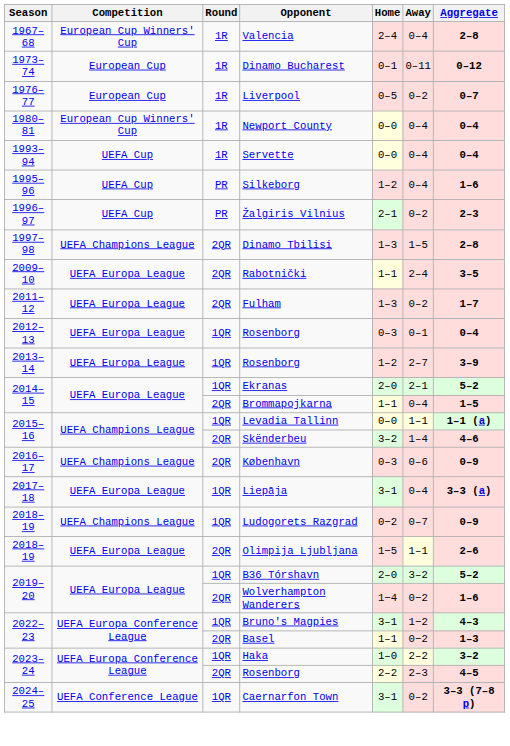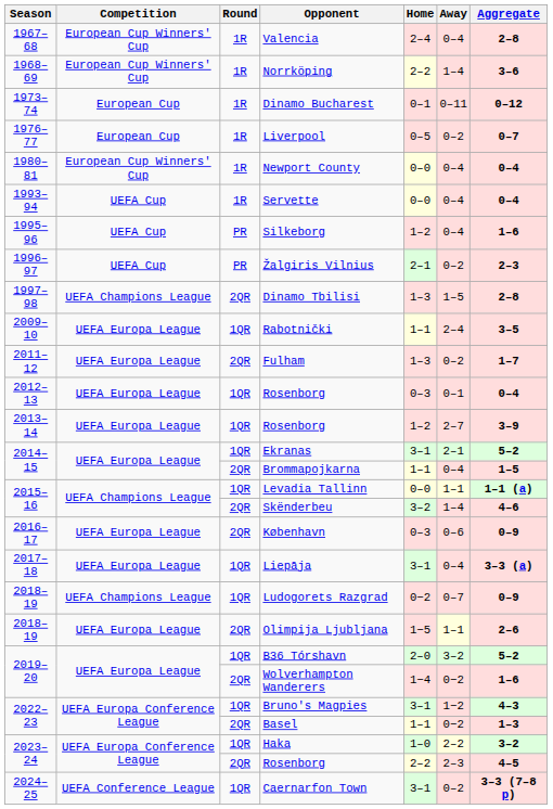 <table class="wikitable" style="font-size:100%; text-align: center;">
 <tr>
 <th>Season</th>
 <th>Competition</th>
 <th>Round</th>
 <th>Opponent</th>
 <th>Home</th>
 <th>Away</th>
 <th><a href='#'>Aggregate</a></th>
 </tr>
 <tr>
 <td><a href='#'>1967–68</a></td>
 <td><a href='#'>European Cup Winners' Cup</a></td>
 <td><a href='#'>1R</a></td>
 <td align="left"> <a href='#'>Valencia</a></td>
 <td bgcolor="#ffdddd" style="text-align:center;">2–4</td>
 <td bgcolor="#ffdddd" style="text-align:center;">0–4</td>
 <td bgcolor="#ffdddd" style="text-align:center;"><strong>2–8</strong></td>
+</tr>
+<tr>
+<td><a href='#'>1968–69</a></td>
+<td><a href='#'>European Cup Winners' Cup</a></td>
+<td><a href='#'>1R</a></td>
+<td align="left"> <a href='#'>Norrköping</a></td>
+<td bgcolor="#ffffdd" style="text-align:center;">2–2</td>
+<td bgcolor="#ffdddd" style="text-align:center;">1–4</td>
+<td bgcolor="#ffdddd" style="text-align:center;"><strong>3–6</strong></td>
 </tr>
 <tr>
 <td><a href='#'>1973–74</a></td>
 <td><a href='#'>European Cup</a></td>
 <td><a href='#'>1R</a></td>
 <td align="left"> <a href='#'>Dinamo Bucharest</a></td>
 <td bgcolor="#ffdddd" style="text-align:center;">0–1</td>
 <td bgcolor="#ffdddd" style="text-align:center;">0–11</td>
 <td bgcolor="#ffdddd" style="text-align:center;"><strong>0–12</strong></td>
 </tr>
 <tr>
 <td><a href='#'>1976–77</a></td>
 <td><a href='#'>European Cup</a></td>
 <td><a href='#'>1R</a></td>
 <td align="left"> <a href='#'>Liverpool</a></td>
 <td bgcolor="#ffdddd" style="text-align:center;">0–5</td>
 <td bgcolor="#ffdddd" style="text-align:center;">0–2</td>
 <td bgcolor="#ffdddd" style="text-align:center;"><strong>0–7</strong></td>
 </tr>
 <tr>
 <td><a href='#'>1980–81</a></td>
 <td><a href='#'>European Cup Winners' Cup</a></td>
 <td><a href='#'>1R</a></td>
 <td align="left"> <a href='#'>Newport County</a></td>
 <td bgcolor="#ffffdd" style="text-align:center;">0–0</td>
 <td bgcolor="#ffdddd" style="text-align:center;">0–4</td>
 <td bgcolor="#ffdddd" style="text-align:center;"><strong>0–4</strong></td>
 </tr>
 <tr>
 <td><a href='#'>1993–94</a></td>
 <td><a href='#'>UEFA Cup</a></td>
 <td><a href='#'>1R</a></td>
 <td align="left"> <a href='#'>Servette</a></td>
 <td bgcolor="#ffffdd" style="text-align:center;">0–0</td>
 <td bgcolor="#ffdddd" style="text-align:center;">0–4</td>
 <td bgcolor="#ffdddd" style="text-align:center;"><strong>0–4</strong></td>
 </tr>
 <tr>
 <td><a href='#'>1995–96</a></td>
 <td><a href='#'>UEFA Cup</a></td>
 <td><a href='#'>PR</a></td>
 <td align="left"> <a href='#'>Silkeborg</a></td>
 <td bgcolor="#ffdddd" style="text-align:center;">1–2</td>
 <td bgcolor="#ffdddd" style="text-align:center;">0–4</td>
 <td bgcolor="#ffdddd" style="text-align:center;"><strong>1–6</strong></td>
 </tr>
 <tr>
 <td><a href='#'>1996–97</a></td>
 <td><a href='#'>UEFA Cup</a></td>
 <td><a href='#'>PR</a></td>
 <td align="left"> <a href='#'>Žalgiris Vilnius</a></td>
 <td bgcolor="#ddffdd" style="text-align:center;">2–1</td>
 <td bgcolor="#ffdddd" style="text-align:center;">0–2</td>
 <td bgcolor="#ffdddd" style="text-align:center;"><strong>2–3</strong></td>
 </tr>
 <tr>
 <td><a href='#'>1997–98</a></td>
 <td><a href='#'>UEFA Champions League</a></td>
 <td><a href='#'>2QR</a></td>
 <td align="left"> <a href='#'>Dinamo Tbilisi</a></td>
 <td bgcolor="#ffdddd" style="text-align:center;">1–3</td>
 <td bgcolor="#ffdddd" style="text-align:center;">1–5</td>
 <td bgcolor="#ffdddd" style="text-align:center;"><strong>2–8</strong></td>
 </tr>
 <tr>
 <td><a href='#'>2009–10</a></td>
 <td><a href='#'>UEFA Europa League</a></td>
-<td><a href='#'>2QR</a></td>
+<td><a href='#'>1QR</a></td>
 <td align="left"> <a href='#'>Rabotnički</a></td>
 <td bgcolor="#ffffdd" style="text-align:center;">1–1</td>
 <td bgcolor="#ffdddd" style="text-align:center;">2–4</td>
 <td bgcolor="#ffdddd" style="text-align:center;"><strong>3–5</strong></td>
 </tr>
 <tr>
 <td><a href='#'>2011–12</a></td>
 <td><a href='#'>UEFA Europa League</a></td>
 <td><a href='#'>2QR</a></td>
 <td align="left"> <a href='#'>Fulham</a></td>
 <td bgcolor="#ffdddd" style="text-align:center;">1–3</td>
 <td bgcolor="#ffdddd" style="text-align:center;">0–2</td>
 <td bgcolor="#ffdddd" style="text-align:center;"><strong>1–7</strong></td>
 </tr>
 <tr>
 <td><a href='#'>2012–13</a></td>
 <td><a href='#'>UEFA Europa League</a></td>
 <td><a href='#'>1QR</a></td>
 <td align="left"> <a href='#'>Rosenborg</a></td>
 <td bgcolor="#ffdddd" style="text-align:center;">0–3</td>
 <td bgcolor="#ffdddd" style="text-align:center;">0–1</td>
 <td bgcolor="#ffdddd" style="text-align:center;"><strong>0–4</strong></td>
 </tr>
 <tr>
 <td><a href='#'>2013–14</a></td>
 <td><a href='#'>UEFA Europa League</a></td>
 <td><a href='#'>1QR</a></td>
 <td align="left"> <a href='#'>Rosenborg</a></td>
 <td bgcolor="#ffdddd" style="text-align:center;">1–2</td>
 <td bgcolor="#ffdddd" style="text-align:center;">2–7</td>
 <td bgcolor="#ffdddd" style="text-align:center;"><strong>3–9</strong></td>
 </tr>
 <tr>
 <td rowspan="2"><a href='#'>2014–15</a></td>
 <td rowspan="2"><a href='#'>UEFA Europa League</a></td>
 <td><a href='#'>1QR</a></td>
 <td align="left"> <a href='#'>Ekranas</a></td>
-<td bgcolor="#ddffdd" style="text-align:center;">2–0</td>
+<td bgcolor="#ddffdd" style="text-align:center;">3–1</td>
 <td bgcolor="#ddffdd" style="text-align:center;">2–1</td>
 <td bgcolor="#ddffdd" style="text-align:center;"><strong>5–2</strong></td>
 </tr>
 <tr>
 <td><a href='#'>2QR</a></td>
 <td align="left"> <a href='#'>Brommapojkarna</a></td>
 <td bgcolor="#ffffdd" style="text-align:center;">1–1</td>
 <td bgcolor="#ffdddd" style="text-align:center;">0–4</td>
 <td bgcolor="#ffdddd" style="text-align:center;"><strong>1–5</strong></td>
 </tr>
 <tr>
 <td rowspan="2"><a href='#'>2015–16</a></td>
 <td rowspan="2"><a href='#'>UEFA Champions League</a></td>
 <td><a href='#'>1QR</a></td>
 <td align="left"> <a href='#'>Levadia Tallinn</a></td>
 <td bgcolor="#ffffdd" style="text-align:center;">0–0</td>
 <td bgcolor="#ffffdd" style="text-align:center;">1–1</td>
 <td bgcolor="#ddffdd" style="text-align:center;"><strong>1–1 (<a href='#'>a</a>)</strong></td>
 </tr>
 <tr>
 <td><a href='#'>2QR</a></td>
 <td align="left"> <a href='#'>Skënderbeu</a></td>
 <td bgcolor="#ddffdd" style="text-align:center;">3–2</td>
 <td bgcolor="#ffdddd" style="text-align:center;">1–4</td>
 <td bgcolor="#ffdddd" style="text-align:center;"><strong>4–6</strong></td>
 </tr>
 <tr>
 <td><a href='#'>2016–17</a></td>
-<td><a href='#'>UEFA Champions League</a></td>
+<td><a href='#'>UEFA Europa League</a></td>
 <td><a href='#'>2QR</a></td>
 <td align="left"> <a href='#'>København</a></td>
 <td bgcolor="#ffdddd" style="text-align:center;">0–3</td>
 <td bgcolor="#ffdddd" style="text-align:center;">0–6</td>
 <td bgcolor="#ffdddd" style="text-align:center;"><strong>0–9</strong></td>
 </tr>
 <tr>
 <td><a href='#'>2017–18</a></td>
 <td><a href='#'>UEFA Europa League</a></td>
 <td><a href='#'>1QR</a></td>
 <td align="left"> <a href='#'>Liepāja</a></td>
 <td bgcolor="#ddffdd" style="text-align:center;">3–1</td>
 <td bgcolor="#ffdddd" style="text-align:center;">0–4</td>
 <td bgcolor="#ffdddd" style="text-align:center;"><strong>3–3 (<a href='#'>a</a>)</strong></td>
 </tr>
 <tr>
 <td><a href='#'>2018–19</a></td>
 <td><a href='#'>UEFA Champions League</a></td>
 <td><a href='#'>1QR</a></td>
 <td align="left"> <a href='#'>Ludogorets Razgrad</a></td>
 <td bgcolor="#ffdddd" style="text-align:center;">0−2</td>
 <td bgcolor="#ffdddd" style="text-align:center;">0–7</td>
 <td bgcolor="#ffdddd" style="text-align:center;"><strong>0–9</strong></td>
 </tr>
 <tr>
 <td><a href='#'>2018–19</a></td>
 <td><a href='#'>UEFA Europa League</a></td>
 <td><a href='#'>2QR</a></td>
 <td align="left"> <a href='#'>Olimpija Ljubljana</a></td>
 <td bgcolor="#ffdddd" style="text-align:center;">1−5</td>
 <td bgcolor="#ffffdd" style="text-align:center;">1–1</td>
 <td bgcolor="#ffdddd" style="text-align:center;"><strong>2–6</strong></td>
 </tr>
 <tr>
 <td rowspan=2><a href='#'>2019–20</a></td>
 <td rowspan=2><a href='#'>UEFA Europa League</a></td>
 <td><a href='#'>1QR</a></td>
 <td align="left"> <a href='#'>B36 Tórshavn</a></td>
 <td bgcolor="#ddffdd" style="text-align:center;">2–0</td>
 <td bgcolor="#ddffdd" style="text-align:center;">3–2</td>
 <td bgcolor="#ddffdd" style="text-align:center;"><strong>5–2</strong></td>
 </tr>
 <tr>
 <td><a href='#'>2QR</a></td>
 <td align="left"> <a href='#'>Wolverhampton Wanderers</a></td>
 <td bgcolor="#ffdddd" style="text-align:center;">1−4</td>
 <td bgcolor="#ffdddd" style="text-align:center;">0−2</td>
 <td bgcolor="#ffdddd" style="text-align:center;"><strong>1–6</strong></td>
 </tr>
 <tr>
 <td rowspan=2><a href='#'>2022–23</a></td>
 <td rowspan=2><a href='#'>UEFA Europa Conference League</a></td>
 <td><a href='#'>1QR</a></td>
 <td align="left"> <a href='#'>Bruno's Magpies</a></td>
 <td bgcolor="#ddffdd" style="text-align:center;">3–1</td>
 <td bgcolor="#ffdddd" style="text-align:center;">1−2</td>
 <td bgcolor="#ddffdd" style="text-align:center;"><strong>4–3</strong></td>
 </tr>
 <tr>
 <td><a href='#'>2QR</a></td>
 <td align="left"> <a href='#'>Basel</a></td>
 <td bgcolor="#ffffdd" style="text-align:center;">1–1</td>
 <td bgcolor="#ffdddd" style="text-align:center;">0−2</td>
 <td bgcolor="#ffdddd" style="text-align:center;"><strong>1–3</strong></td>
 </tr>
 <tr>
 <td rowspan=2><a href='#'>2023–24</a></td>
 <td rowspan=2><a href='#'>UEFA Europa Conference League</a></td>
 <td><a href='#'>1QR</a></td>
 <td align="left"> <a href='#'>Haka</a></td>
 <td bgcolor="#ddffdd" style="text-align:center;">1–0</td>
 <td bgcolor="#ffffdd" style="text-align:center;">2–2</td>
 <td bgcolor="#ddffdd" style="text-align:center;"><strong>3–2</strong></td>
 </tr>
 <tr>
 <td><a href='#'>2QR</a></td>
 <td align="left"> <a href='#'>Rosenborg</a></td>
 <td bgcolor="#ffffdd" style="text-align:center;">2–2</td>
 <td bgcolor="#ffdddd" style="text-align:center;">2–3 </td>
 <td bgcolor="#ffdddd" style="text-align:center;"><strong>4–5</strong></td>
 </tr>
 <tr>
 <td><a href='#'>2024–25</a></td>
 <td><a href='#'>UEFA Conference League</a></td>
 <td><a href='#'>1QR</a></td>
 <td align="left"> <a href='#'>Caernarfon Town</a></td>
 <td bgcolor="#ddffdd" style="text-align:center;">3–1 </td>
 <td bgcolor="#ffdddd" style="text-align:center;">0–2</td>
 <td bgcolor="#ffdddd" style="text-align:center;"><strong>3–3 (7–8 <a href='#'>p</a>)</strong></td>
 </tr>
 </table>
